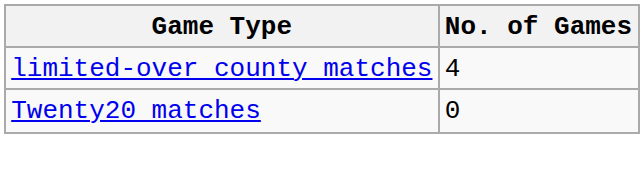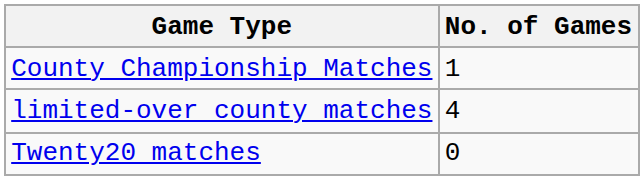 <table class="wikitable">
 <tr>
 <th>Game Type</th>
 <th>No. of Games</th>
+</tr>
+<tr>
+<td><a href='#'>County Championship Matches</a></td>
+<td>1</td>
 </tr>
 <tr>
 <td><a href='#'>limited-over county matches</a></td>
 <td>4</td>
 </tr>
 <tr>
 <td><a href='#'>Twenty20 matches</a></td>
 <td>0</td>
 </tr>
 </table>
